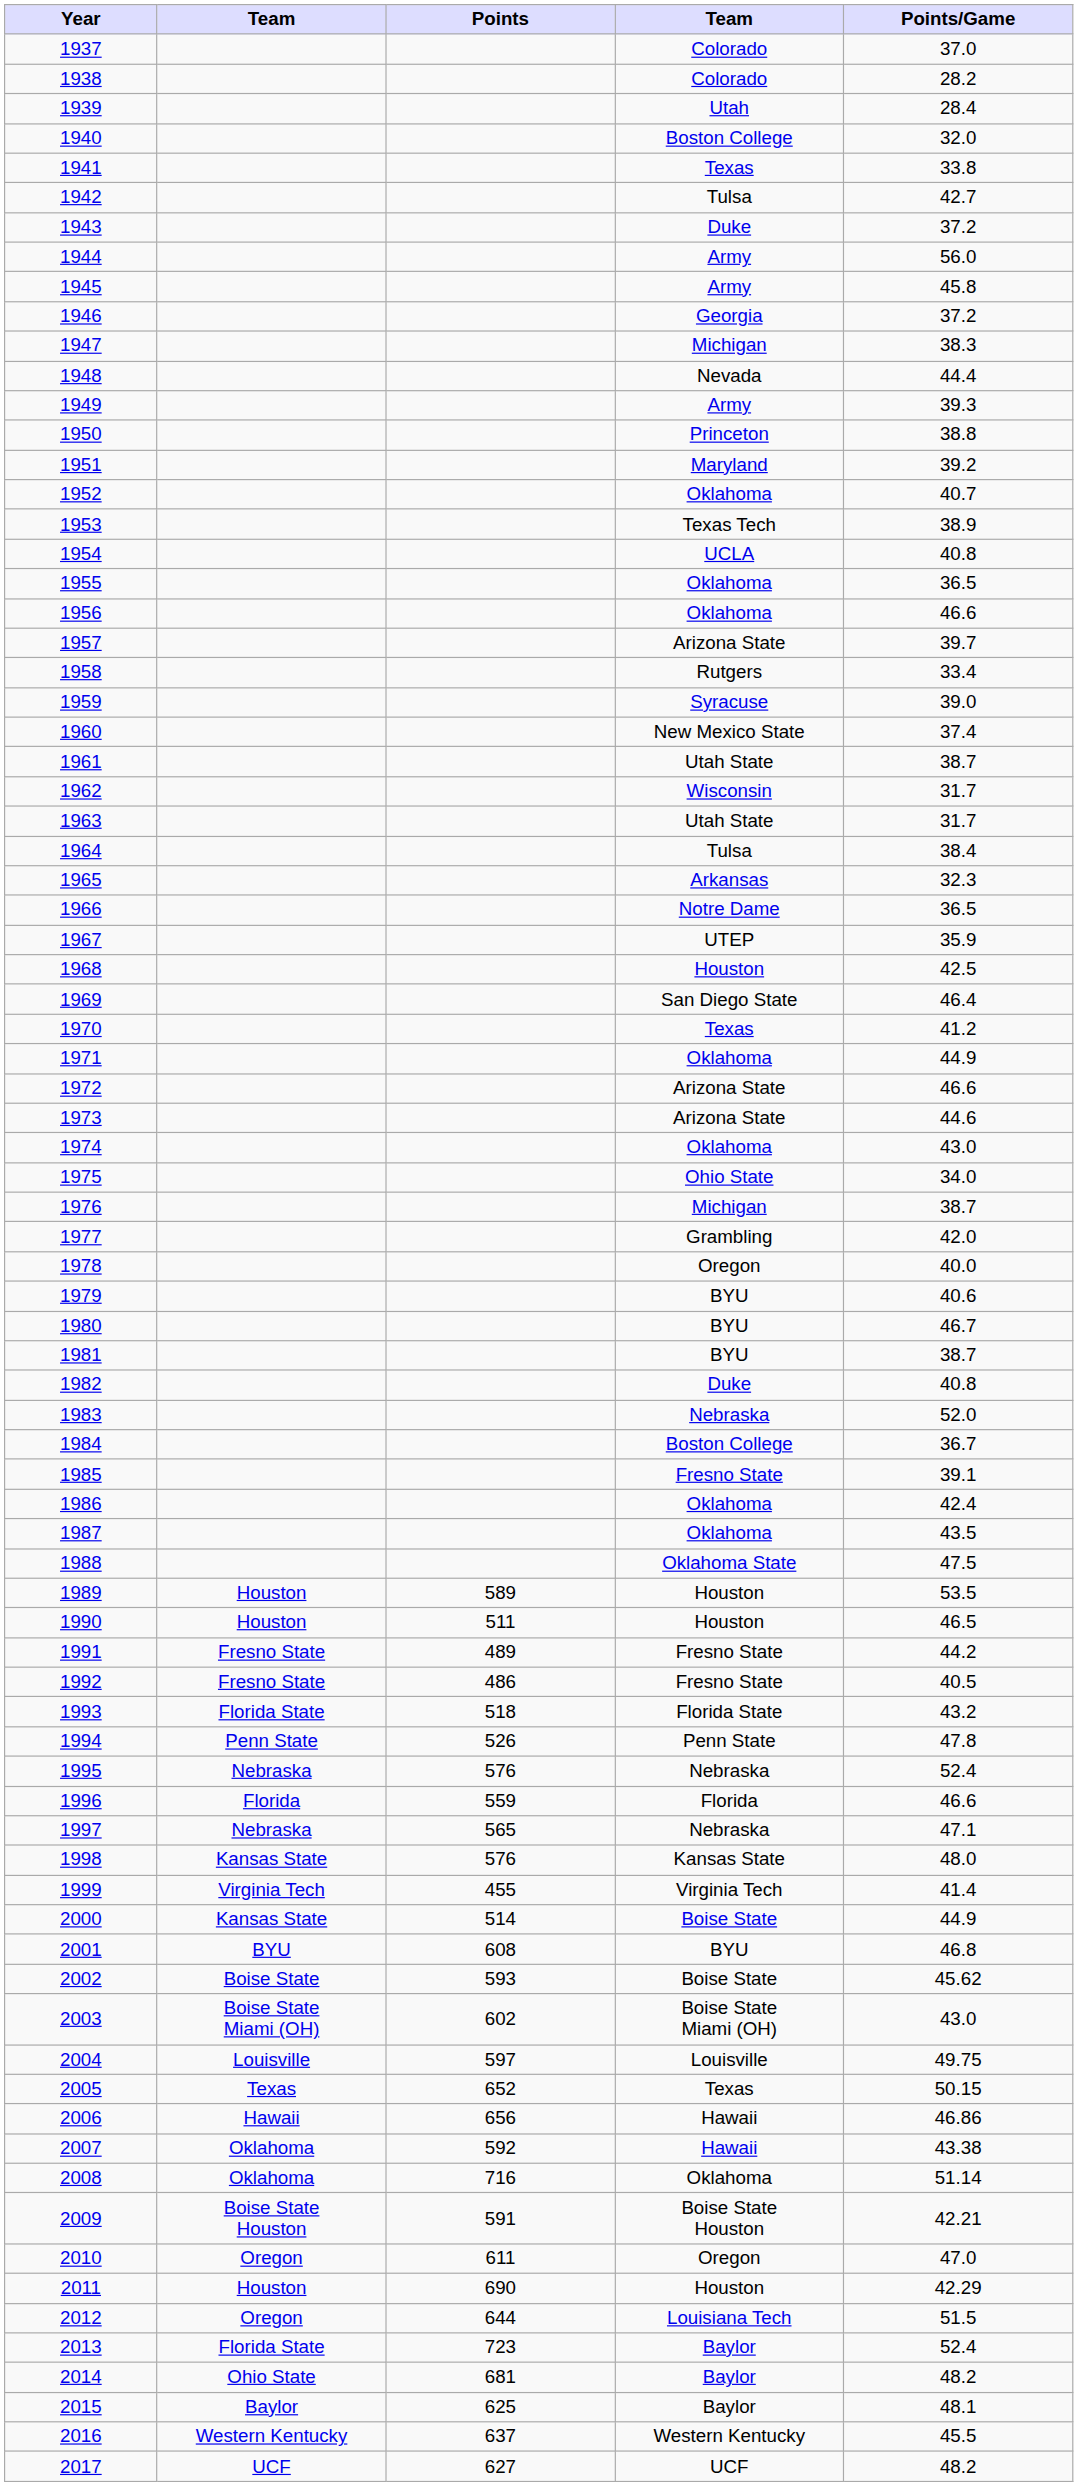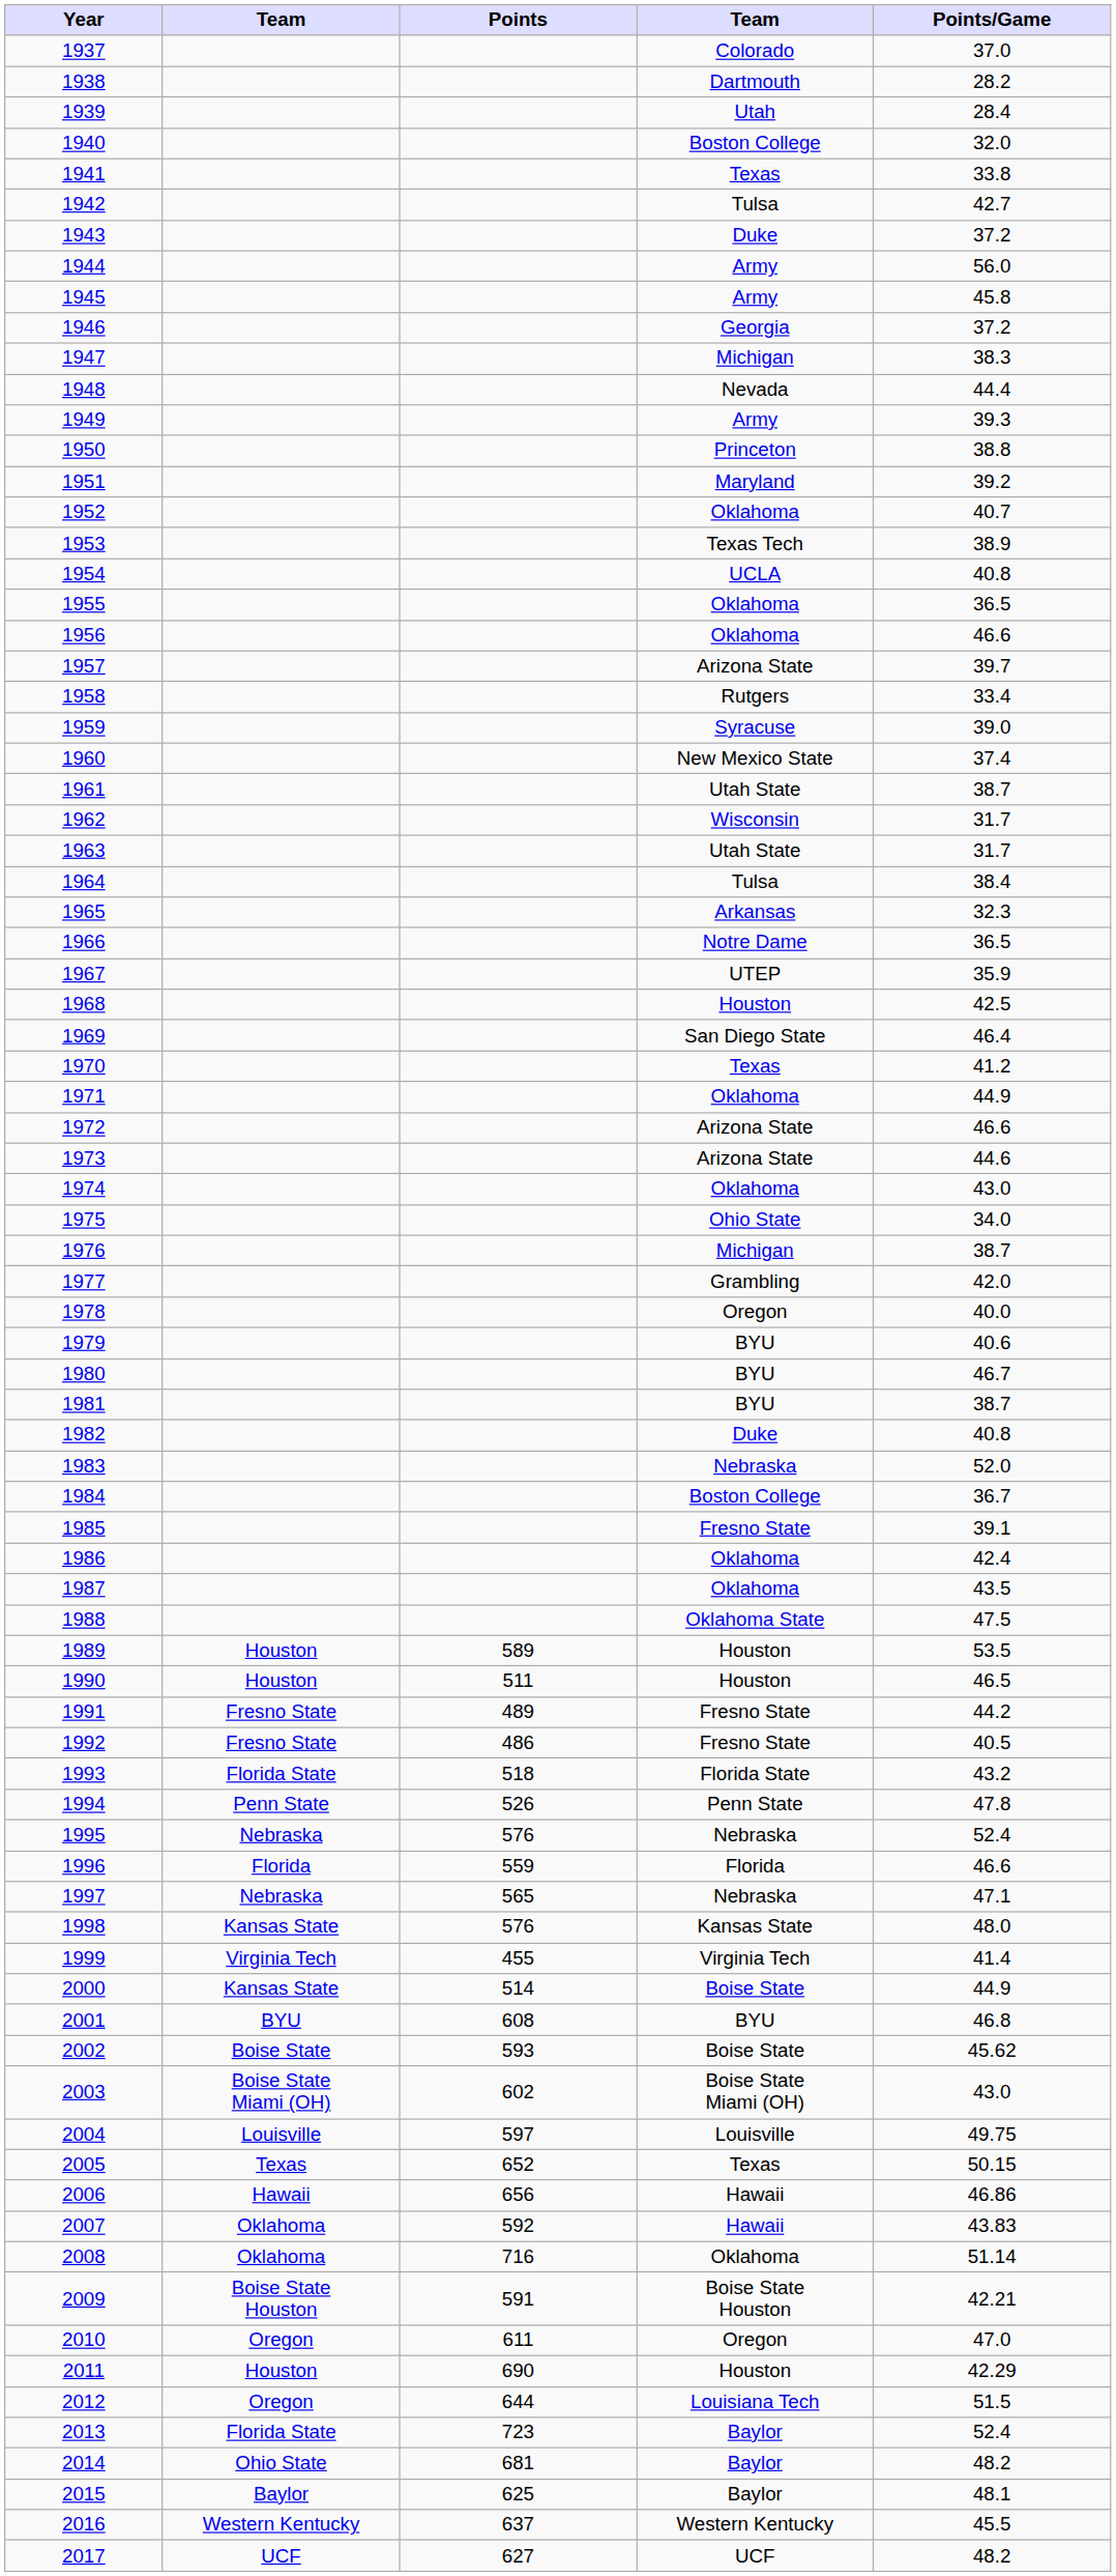 <table class="wikitable sortable">
 <tr>
 <th style="background:#ddf; width:10%;">Year</th>
 <th style="background:#ddf; width:15%;">Team</th>
 <th style="background:#ddf; width:15%;">Points</th>
 <th style="background:#ddf; width:15%;">Team</th>
 <th style="background:#ddf; width:15%;">Points/Game</th>
 </tr>
 <tr style="text-align:center;">
 <td><a href='#'>1937</a></td>
 <td></td>
 <td></td>
 <td><a href='#'>Colorado</a></td>
 <td>37.0</td>
 </tr>
 <tr style="text-align:center;">
 <td><a href='#'>1938</a></td>
 <td></td>
 <td></td>
-<td><a href='#'>Colorado</a></td>
+<td><a href='#'>Dartmouth</a></td>
 <td>28.2</td>
 </tr>
 <tr style="text-align:center;">
 <td><a href='#'>1939</a></td>
 <td></td>
 <td></td>
 <td><a href='#'>Utah</a></td>
 <td>28.4</td>
 </tr>
 <tr style="text-align:center;">
 <td><a href='#'>1940</a></td>
 <td></td>
 <td></td>
 <td><a href='#'>Boston College</a></td>
 <td>32.0</td>
 </tr>
 <tr style="text-align:center;">
 <td><a href='#'>1941</a></td>
 <td></td>
 <td></td>
 <td><a href='#'>Texas</a></td>
 <td>33.8</td>
 </tr>
 <tr style="text-align:center;">
 <td><a href='#'>1942</a></td>
 <td></td>
 <td></td>
 <td>Tulsa</td>
 <td>42.7</td>
 </tr>
 <tr style="text-align:center;">
 <td><a href='#'>1943</a></td>
 <td></td>
 <td></td>
 <td><a href='#'>Duke</a></td>
 <td>37.2</td>
 </tr>
 <tr style="text-align:center;">
 <td><a href='#'>1944</a></td>
 <td></td>
 <td></td>
 <td><a href='#'>Army</a></td>
 <td>56.0</td>
 </tr>
 <tr style="text-align:center;">
 <td><a href='#'>1945</a></td>
 <td></td>
 <td></td>
 <td><a href='#'>Army</a></td>
 <td>45.8</td>
 </tr>
 <tr style="text-align:center;">
 <td><a href='#'>1946</a></td>
 <td></td>
 <td></td>
 <td><a href='#'>Georgia</a></td>
 <td>37.2</td>
 </tr>
 <tr style="text-align:center;">
 <td><a href='#'>1947</a></td>
 <td></td>
 <td></td>
 <td><a href='#'>Michigan</a></td>
 <td>38.3</td>
 </tr>
 <tr style="text-align:center;">
 <td><a href='#'>1948</a></td>
 <td></td>
 <td></td>
 <td>Nevada</td>
 <td>44.4</td>
 </tr>
 <tr style="text-align:center;">
 <td><a href='#'>1949</a></td>
 <td></td>
 <td></td>
 <td><a href='#'>Army</a></td>
 <td>39.3</td>
 </tr>
 <tr style="text-align:center;">
 <td><a href='#'>1950</a></td>
 <td></td>
 <td></td>
 <td><a href='#'>Princeton</a></td>
 <td>38.8</td>
 </tr>
 <tr style="text-align:center;">
 <td><a href='#'>1951</a></td>
 <td></td>
 <td></td>
 <td><a href='#'>Maryland</a></td>
 <td>39.2</td>
 </tr>
 <tr style="text-align:center;">
 <td><a href='#'>1952</a></td>
 <td></td>
 <td></td>
 <td><a href='#'>Oklahoma</a></td>
 <td>40.7</td>
 </tr>
 <tr style="text-align:center;">
 <td><a href='#'>1953</a></td>
 <td></td>
 <td></td>
 <td>Texas Tech</td>
 <td>38.9</td>
 </tr>
 <tr style="text-align:center;">
 <td><a href='#'>1954</a></td>
 <td></td>
 <td></td>
 <td><a href='#'>UCLA</a></td>
 <td>40.8</td>
 </tr>
 <tr style="text-align:center;">
 <td><a href='#'>1955</a></td>
 <td></td>
 <td></td>
 <td><a href='#'>Oklahoma</a></td>
 <td>36.5</td>
 </tr>
 <tr style="text-align:center;">
 <td><a href='#'>1956</a></td>
 <td></td>
 <td></td>
 <td><a href='#'>Oklahoma</a></td>
 <td>46.6</td>
 </tr>
 <tr style="text-align:center;">
 <td><a href='#'>1957</a></td>
 <td></td>
 <td></td>
 <td>Arizona State</td>
 <td>39.7</td>
 </tr>
 <tr style="text-align:center;">
 <td><a href='#'>1958</a></td>
 <td></td>
 <td></td>
 <td>Rutgers</td>
 <td>33.4</td>
 </tr>
 <tr style="text-align:center;">
 <td><a href='#'>1959</a></td>
 <td></td>
 <td></td>
 <td><a href='#'>Syracuse</a></td>
 <td>39.0</td>
 </tr>
 <tr style="text-align:center;">
 <td><a href='#'>1960</a></td>
 <td></td>
 <td></td>
 <td>New Mexico State</td>
 <td>37.4</td>
 </tr>
 <tr style="text-align:center;">
 <td><a href='#'>1961</a></td>
 <td></td>
 <td></td>
 <td>Utah State</td>
 <td>38.7</td>
 </tr>
 <tr style="text-align:center;">
 <td><a href='#'>1962</a></td>
 <td></td>
 <td></td>
 <td><a href='#'>Wisconsin</a></td>
 <td>31.7</td>
 </tr>
 <tr style="text-align:center;">
 <td><a href='#'>1963</a></td>
 <td></td>
 <td></td>
 <td>Utah State</td>
 <td>31.7</td>
 </tr>
 <tr style="text-align:center;">
 <td><a href='#'>1964</a></td>
 <td></td>
 <td></td>
 <td>Tulsa</td>
 <td>38.4</td>
 </tr>
 <tr style="text-align:center;">
 <td><a href='#'>1965</a></td>
 <td></td>
 <td></td>
 <td><a href='#'>Arkansas</a></td>
 <td>32.3</td>
 </tr>
 <tr style="text-align:center;">
 <td><a href='#'>1966</a></td>
 <td></td>
 <td></td>
 <td><a href='#'>Notre Dame</a></td>
 <td>36.5</td>
 </tr>
 <tr style="text-align:center;">
 <td><a href='#'>1967</a></td>
 <td></td>
 <td></td>
 <td>UTEP</td>
 <td>35.9</td>
 </tr>
 <tr style="text-align:center;">
 <td><a href='#'>1968</a></td>
 <td></td>
 <td></td>
 <td><a href='#'>Houston</a></td>
 <td>42.5</td>
 </tr>
 <tr style="text-align:center;">
 <td><a href='#'>1969</a></td>
 <td></td>
 <td></td>
 <td>San Diego State</td>
 <td>46.4</td>
 </tr>
 <tr style="text-align:center;">
 <td><a href='#'>1970</a></td>
 <td></td>
 <td></td>
 <td><a href='#'>Texas</a></td>
 <td>41.2</td>
 </tr>
 <tr style="text-align:center;">
 <td><a href='#'>1971</a></td>
 <td></td>
 <td></td>
 <td><a href='#'>Oklahoma</a></td>
 <td>44.9</td>
 </tr>
 <tr style="text-align:center;">
 <td><a href='#'>1972</a></td>
 <td></td>
 <td></td>
 <td>Arizona State</td>
 <td>46.6</td>
 </tr>
 <tr style="text-align:center;">
 <td><a href='#'>1973</a></td>
 <td></td>
 <td></td>
 <td>Arizona State</td>
 <td>44.6</td>
 </tr>
 <tr style="text-align:center;">
 <td><a href='#'>1974</a></td>
 <td></td>
 <td></td>
 <td><a href='#'>Oklahoma</a></td>
 <td>43.0</td>
 </tr>
 <tr style="text-align:center;">
 <td><a href='#'>1975</a></td>
 <td></td>
 <td></td>
 <td><a href='#'>Ohio State</a></td>
 <td>34.0</td>
 </tr>
 <tr style="text-align:center;">
 <td><a href='#'>1976</a></td>
 <td></td>
 <td></td>
 <td><a href='#'>Michigan</a></td>
 <td>38.7</td>
 </tr>
 <tr style="text-align:center;">
 <td><a href='#'>1977</a></td>
 <td></td>
 <td></td>
 <td>Grambling</td>
 <td>42.0</td>
 </tr>
 <tr style="text-align:center;">
 <td><a href='#'>1978</a></td>
 <td></td>
 <td></td>
 <td>Oregon</td>
 <td>40.0</td>
 </tr>
 <tr style="text-align:center;">
 <td><a href='#'>1979</a></td>
 <td></td>
 <td></td>
 <td>BYU</td>
 <td>40.6</td>
 </tr>
 <tr style="text-align:center;">
 <td><a href='#'>1980</a></td>
 <td></td>
 <td></td>
 <td>BYU</td>
 <td>46.7</td>
 </tr>
 <tr style="text-align:center;">
 <td><a href='#'>1981</a></td>
 <td></td>
 <td></td>
 <td>BYU</td>
 <td>38.7</td>
 </tr>
 <tr style="text-align:center;">
 <td><a href='#'>1982</a></td>
 <td></td>
 <td></td>
 <td><a href='#'>Duke</a></td>
 <td>40.8</td>
 </tr>
 <tr style="text-align:center;">
 <td><a href='#'>1983</a></td>
 <td></td>
 <td></td>
 <td><a href='#'>Nebraska</a></td>
 <td>52.0</td>
 </tr>
 <tr style="text-align:center;">
 <td><a href='#'>1984</a></td>
 <td></td>
 <td></td>
 <td><a href='#'>Boston College</a></td>
 <td>36.7</td>
 </tr>
 <tr style="text-align:center;">
 <td><a href='#'>1985</a></td>
 <td></td>
 <td></td>
 <td><a href='#'>Fresno State</a></td>
 <td>39.1</td>
 </tr>
 <tr style="text-align:center;">
 <td><a href='#'>1986</a></td>
 <td></td>
 <td></td>
 <td><a href='#'>Oklahoma</a></td>
 <td>42.4</td>
 </tr>
 <tr style="text-align:center;">
 <td><a href='#'>1987</a></td>
 <td></td>
 <td></td>
 <td><a href='#'>Oklahoma</a></td>
 <td>43.5</td>
 </tr>
 <tr style="text-align:center;">
 <td><a href='#'>1988</a></td>
 <td></td>
 <td></td>
 <td><a href='#'>Oklahoma State</a></td>
 <td>47.5</td>
 </tr>
 <tr style="text-align:center;">
 <td><a href='#'>1989</a></td>
 <td><a href='#'>Houston</a></td>
 <td>589</td>
 <td>Houston</td>
 <td>53.5</td>
 </tr>
 <tr style="text-align:center;">
 <td><a href='#'>1990</a></td>
 <td><a href='#'>Houston</a></td>
 <td>511</td>
 <td>Houston</td>
 <td>46.5</td>
 </tr>
 <tr style="text-align:center;">
 <td><a href='#'>1991</a></td>
 <td><a href='#'>Fresno State</a></td>
 <td>489</td>
 <td>Fresno State</td>
 <td>44.2</td>
 </tr>
 <tr style="text-align:center;">
 <td><a href='#'>1992</a></td>
 <td><a href='#'>Fresno State</a></td>
 <td>486</td>
 <td>Fresno State</td>
 <td>40.5</td>
 </tr>
 <tr style="text-align:center;">
 <td><a href='#'>1993</a></td>
 <td><a href='#'>Florida State</a></td>
 <td>518</td>
 <td>Florida State</td>
 <td>43.2</td>
 </tr>
 <tr style="text-align:center;">
 <td><a href='#'>1994</a></td>
 <td><a href='#'>Penn State</a></td>
 <td>526</td>
 <td>Penn State</td>
 <td>47.8</td>
 </tr>
 <tr style="text-align:center;">
 <td><a href='#'>1995</a></td>
 <td><a href='#'>Nebraska</a></td>
 <td>576</td>
 <td>Nebraska</td>
 <td>52.4</td>
 </tr>
 <tr style="text-align:center;">
 <td><a href='#'>1996</a></td>
 <td><a href='#'>Florida</a></td>
 <td>559</td>
 <td>Florida</td>
 <td>46.6</td>
 </tr>
 <tr style="text-align:center;">
 <td><a href='#'>1997</a></td>
 <td><a href='#'>Nebraska</a></td>
 <td>565</td>
 <td>Nebraska</td>
 <td>47.1</td>
 </tr>
 <tr style="text-align:center;">
 <td><a href='#'>1998</a></td>
 <td><a href='#'>Kansas State</a></td>
 <td>576</td>
 <td>Kansas State</td>
 <td>48.0</td>
 </tr>
 <tr style="text-align:center;">
 <td><a href='#'>1999</a></td>
 <td><a href='#'>Virginia Tech</a></td>
 <td>455</td>
 <td>Virginia Tech</td>
 <td>41.4</td>
 </tr>
 <tr style="text-align:center;">
 <td><a href='#'>2000</a></td>
 <td><a href='#'>Kansas State</a></td>
 <td>514</td>
 <td><a href='#'>Boise State</a></td>
 <td>44.9</td>
 </tr>
 <tr style="text-align:center;">
 <td><a href='#'>2001</a></td>
 <td><a href='#'>BYU</a></td>
 <td>608</td>
 <td>BYU</td>
 <td>46.8</td>
 </tr>
 <tr style="text-align:center;">
 <td><a href='#'>2002</a></td>
 <td><a href='#'>Boise State</a></td>
 <td>593</td>
 <td>Boise State</td>
 <td>45.62</td>
 </tr>
 <tr style="text-align:center;">
 <td><a href='#'>2003</a></td>
 <td><a href='#'>Boise State</a><br><a href='#'>Miami (OH)</a></td>
 <td>602</td>
 <td>Boise State<br>Miami (OH)</td>
 <td>43.0</td>
 </tr>
 <tr style="text-align:center;">
 <td><a href='#'>2004</a></td>
 <td><a href='#'>Louisville</a></td>
 <td>597</td>
 <td>Louisville</td>
 <td>49.75</td>
 </tr>
 <tr style="text-align:center;">
 <td><a href='#'>2005</a></td>
 <td><a href='#'>Texas</a></td>
 <td>652</td>
 <td>Texas</td>
 <td>50.15</td>
 </tr>
 <tr style="text-align:center;">
 <td><a href='#'>2006</a></td>
 <td><a href='#'>Hawaii</a></td>
 <td>656</td>
 <td>Hawaii</td>
 <td>46.86</td>
 </tr>
 <tr style="text-align:center;">
 <td><a href='#'>2007</a></td>
 <td><a href='#'>Oklahoma</a></td>
 <td>592</td>
 <td><a href='#'>Hawaii</a></td>
-<td>43.38</td>
+<td>43.83</td>
 </tr>
 <tr style="text-align:center;">
 <td><a href='#'>2008</a></td>
 <td><a href='#'>Oklahoma</a></td>
 <td>716</td>
 <td>Oklahoma</td>
 <td>51.14</td>
 </tr>
 <tr style="text-align:center;">
 <td><a href='#'>2009</a></td>
 <td><a href='#'>Boise State</a><br><a href='#'>Houston</a></td>
 <td>591</td>
 <td>Boise State<br>Houston</td>
 <td>42.21</td>
 </tr>
 <tr style="text-align:center;">
 <td><a href='#'>2010</a></td>
 <td><a href='#'>Oregon</a></td>
 <td>611</td>
 <td>Oregon</td>
 <td>47.0</td>
 </tr>
 <tr style="text-align:center;">
 <td><a href='#'>2011</a></td>
 <td><a href='#'>Houston</a></td>
 <td>690</td>
 <td>Houston</td>
 <td>42.29</td>
 </tr>
 <tr style="text-align:center;">
 <td><a href='#'>2012</a></td>
 <td><a href='#'>Oregon</a></td>
 <td>644</td>
 <td><a href='#'>Louisiana Tech</a></td>
 <td>51.5</td>
 </tr>
 <tr style="text-align:center;">
 <td><a href='#'>2013</a></td>
 <td><a href='#'>Florida State</a></td>
 <td>723</td>
 <td><a href='#'>Baylor</a></td>
 <td>52.4</td>
 </tr>
 <tr style="text-align:center;">
 <td><a href='#'>2014</a></td>
 <td><a href='#'>Ohio State</a></td>
 <td>681</td>
 <td><a href='#'>Baylor</a></td>
 <td>48.2</td>
 </tr>
 <tr style="text-align:center;">
 <td><a href='#'>2015</a></td>
 <td><a href='#'>Baylor</a></td>
 <td>625</td>
 <td>Baylor</td>
 <td>48.1</td>
 </tr>
 <tr style="text-align:center;">
 <td><a href='#'>2016</a></td>
 <td><a href='#'>Western Kentucky</a></td>
 <td>637</td>
 <td>Western Kentucky</td>
 <td>45.5</td>
 </tr>
 <tr style="text-align:center;">
 <td><a href='#'>2017</a></td>
 <td><a href='#'>UCF</a></td>
 <td>627</td>
 <td>UCF</td>
 <td>48.2</td>
 </tr>
 </table>
